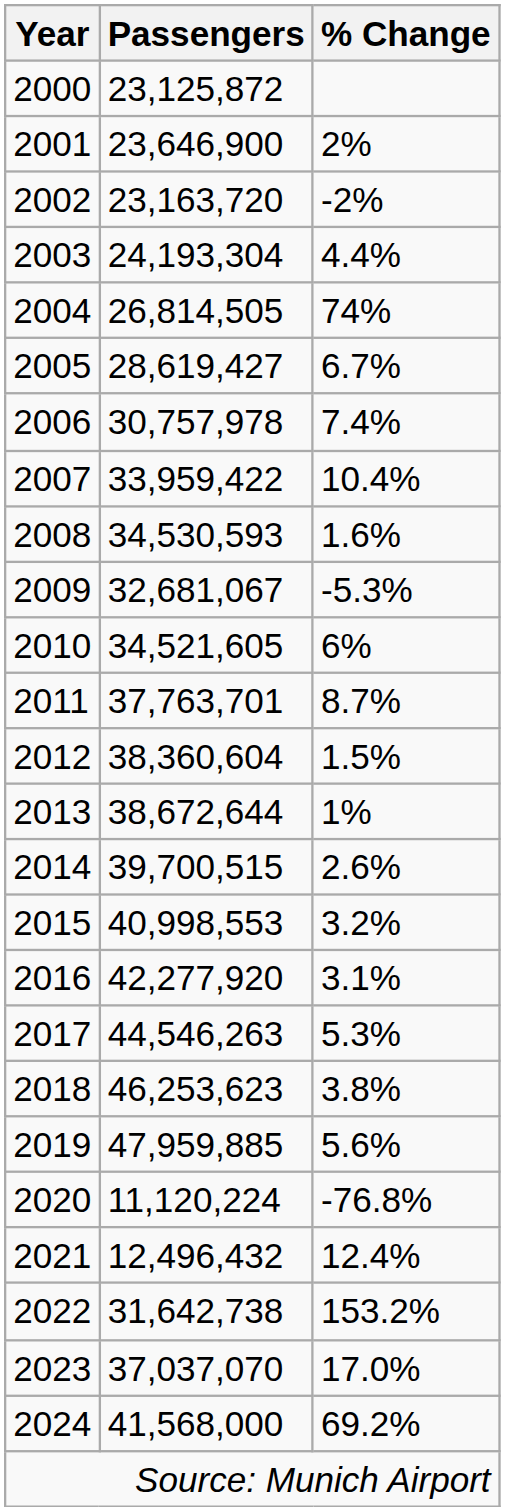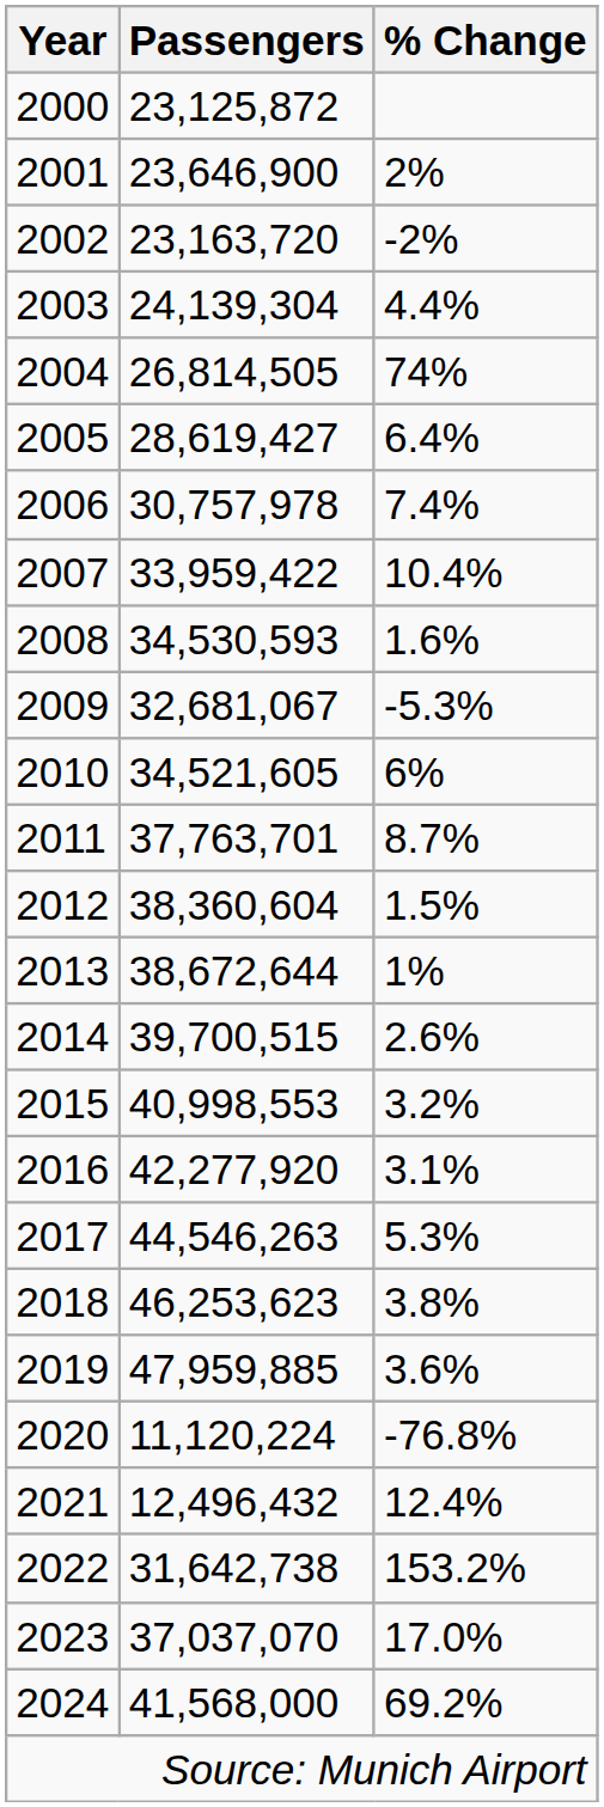 <table class="wikitable" style="font-size: 95%">
 <tr>
 <th>Year</th>
 <th>Passengers</th>
 <th>% Change</th>
 </tr>
 <tr>
 <td>2000</td>
 <td>23,125,872</td>
 <td></td>
 </tr>
 <tr>
 <td>2001</td>
 <td>23,646,900</td>
 <td> 2%</td>
 </tr>
 <tr>
 <td>2002</td>
 <td>23,163,720</td>
 <td> -2%</td>
 </tr>
 <tr>
 <td>2003</td>
-<td>24,193,304</td>
+<td>24,139,304</td>
 <td> 4.4%</td>
 </tr>
 <tr>
 <td>2004</td>
 <td>26,814,505</td>
 <td> 74%</td>
 </tr>
 <tr>
 <td>2005</td>
 <td>28,619,427</td>
-<td> 6.7%</td>
+<td> 6.4%</td>
 </tr>
 <tr>
 <td>2006</td>
 <td>30,757,978</td>
 <td> 7.4%</td>
 </tr>
 <tr>
 <td>2007</td>
 <td>33,959,422</td>
 <td> 10.4%</td>
 </tr>
 <tr>
 <td>2008</td>
 <td>34,530,593</td>
 <td> 1.6%</td>
 </tr>
 <tr>
 <td>2009</td>
 <td>32,681,067</td>
 <td> -5.3%</td>
 </tr>
 <tr>
 <td>2010</td>
 <td>34,521,605</td>
 <td> 6%</td>
 </tr>
 <tr>
 <td>2011</td>
 <td>37,763,701</td>
 <td> 8.7%</td>
 </tr>
 <tr>
 <td>2012</td>
 <td>38,360,604</td>
 <td> 1.5%</td>
 </tr>
 <tr>
 <td>2013</td>
 <td>38,672,644</td>
 <td> 1%</td>
 </tr>
 <tr>
 <td>2014</td>
 <td>39,700,515</td>
 <td> 2.6%</td>
 </tr>
 <tr>
 <td>2015</td>
 <td>40,998,553</td>
 <td> 3.2%</td>
 </tr>
 <tr>
 <td>2016</td>
 <td>42,277,920</td>
 <td> 3.1%</td>
 </tr>
 <tr>
 <td>2017</td>
 <td>44,546,263</td>
 <td> 5.3%</td>
 </tr>
 <tr>
 <td>2018</td>
 <td>46,253,623</td>
 <td> 3.8%</td>
 </tr>
 <tr>
 <td>2019</td>
 <td>47,959,885</td>
-<td> 5.6%</td>
+<td> 3.6%</td>
 </tr>
 <tr>
 <td>2020</td>
 <td>11,120,224</td>
 <td> -76.8%</td>
 </tr>
 <tr>
 <td>2021</td>
 <td>12,496,432</td>
 <td> 12.4%</td>
 </tr>
 <tr>
 <td>2022</td>
 <td>31,642,738</td>
 <td> 153.2%</td>
 </tr>
 <tr>
 <td>2023</td>
 <td>37,037,070</td>
 <td> 17.0%</td>
 </tr>
 <tr>
 <td>2024</td>
 <td>41,568,000</td>
 <td> 69.2%</td>
 </tr>
 <tr>
 <td colspan="3" align="right"><em>Source: Munich Airport</em></td>
 </tr>
 </table>
